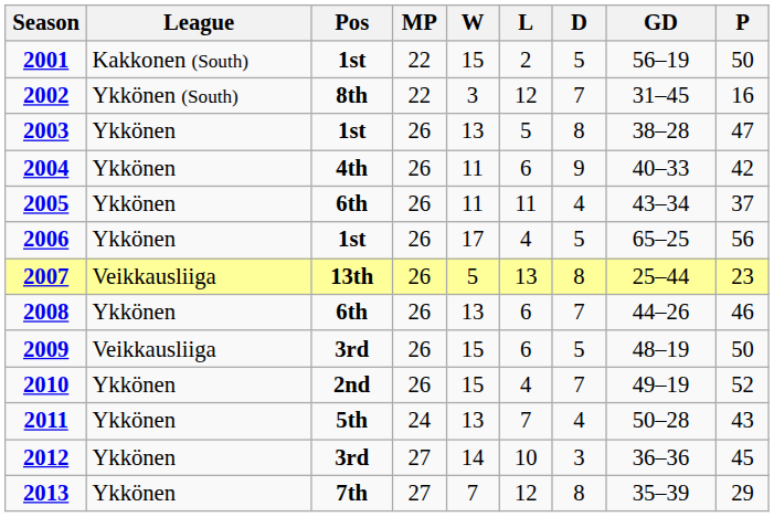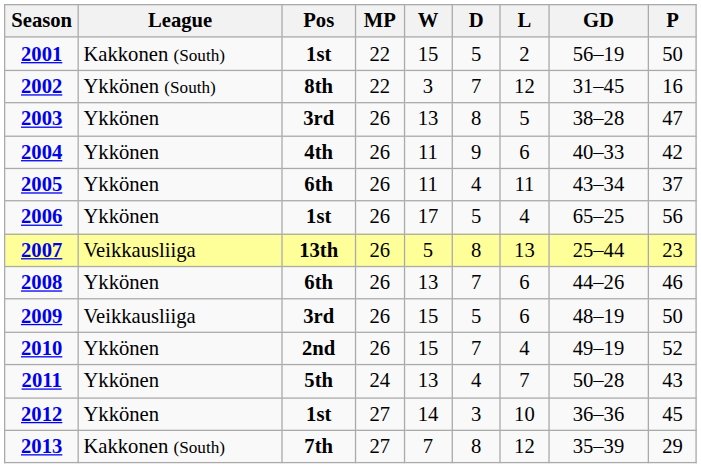 <table class="wikitable" style="text-align: center;">
 <tr>
 <th width="50">Season</th>
 <th width="150">League</th>
 <th width="50">Pos</th>
 <th width="30">MP</th>
 <th width="30">W</th>
+<th width="30">D</th>
 <th width="30">L</th>
-<th width="30">D</th>
 <th width="70">GD</th>
 <th width="30">P</th>
 </tr>
 <tr>
 <td><strong><a href='#'>2001</a></strong></td>
 <td align="left">Kakkonen <small>(South)</small></td>
 <td><strong>1st</strong></td>
 <td>22</td>
 <td>15</td>
+<td>5</td>
 <td>2</td>
-<td>5</td>
 <td>56–19</td>
 <td>50</td>
 </tr>
 <tr>
 <td><strong><a href='#'>2002</a></strong></td>
 <td align="left">Ykkönen <small>(South)</small></td>
 <td><strong>8th</strong></td>
 <td>22</td>
 <td>3</td>
+<td>7</td>
 <td>12</td>
-<td>7</td>
 <td>31–45</td>
 <td>16</td>
 </tr>
 <tr>
 <td><strong><a href='#'>2003</a></strong></td>
 <td align="left">Ykkönen</td>
-<td><strong>1st</strong></td>
+<td><strong>3rd</strong></td>
 <td>26</td>
 <td>13</td>
+<td>8</td>
 <td>5</td>
-<td>8</td>
 <td>38–28</td>
 <td>47</td>
 </tr>
 <tr>
 <td><strong><a href='#'>2004</a></strong></td>
 <td align="left">Ykkönen</td>
 <td><strong>4th</strong></td>
 <td>26</td>
 <td>11</td>
+<td>9</td>
 <td>6</td>
-<td>9</td>
 <td>40–33</td>
 <td>42</td>
 </tr>
 <tr>
 <td><strong><a href='#'>2005</a></strong></td>
 <td align="left">Ykkönen</td>
 <td><strong>6th</strong></td>
 <td>26</td>
 <td>11</td>
+<td>4</td>
 <td>11</td>
-<td>4</td>
 <td>43–34</td>
 <td>37</td>
 </tr>
 <tr>
 <td><strong><a href='#'>2006</a></strong></td>
 <td align="left">Ykkönen</td>
 <td><strong>1st</strong></td>
 <td>26</td>
 <td>17</td>
+<td>5</td>
 <td>4</td>
-<td>5</td>
 <td>65–25</td>
 <td>56</td>
 </tr>
 <tr bgcolor=#FFFF99>
 <td><strong><a href='#'>2007</a></strong></td>
 <td align="left">Veikkausliiga</td>
 <td><strong>13th</strong></td>
 <td>26</td>
 <td>5</td>
+<td>8</td>
 <td>13</td>
-<td>8</td>
 <td>25–44</td>
 <td>23</td>
 </tr>
 <tr>
 <td><strong><a href='#'>2008</a></strong></td>
 <td align="left">Ykkönen</td>
 <td><strong>6th</strong></td>
 <td>26</td>
 <td>13</td>
+<td>7</td>
 <td>6</td>
-<td>7</td>
 <td>44–26</td>
 <td>46</td>
 </tr>
 <tr>
 <td><strong><a href='#'>2009</a></strong></td>
 <td align="left">Veikkausliiga</td>
 <td><strong>3rd</strong></td>
 <td>26</td>
 <td>15</td>
+<td>5</td>
 <td>6</td>
-<td>5</td>
 <td>48–19</td>
 <td>50</td>
 </tr>
 <tr>
 <td><strong><a href='#'>2010</a></strong></td>
 <td align="left">Ykkönen</td>
 <td><strong>2nd</strong></td>
 <td>26</td>
 <td>15</td>
+<td>7</td>
 <td>4</td>
-<td>7</td>
 <td>49–19</td>
 <td>52</td>
 </tr>
 <tr>
 <td><strong><a href='#'>2011</a></strong></td>
 <td align="left">Ykkönen</td>
 <td><strong>5th</strong></td>
 <td>24</td>
 <td>13</td>
+<td>4</td>
 <td>7</td>
-<td>4</td>
 <td>50–28</td>
 <td>43</td>
 </tr>
 <tr>
 <td><strong><a href='#'>2012</a></strong></td>
 <td align="left">Ykkönen</td>
-<td><strong>3rd</strong></td>
+<td><strong>1st</strong></td>
 <td>27</td>
 <td>14</td>
+<td>3</td>
 <td>10</td>
-<td>3</td>
 <td>36–36</td>
 <td>45</td>
 </tr>
 <tr>
 <td><strong><a href='#'>2013</a></strong></td>
-<td align="left">Ykkönen</td>
+<td align="left">Kakkonen <small>(South)</small></td>
 <td><strong>7th</strong></td>
 <td>27</td>
 <td>7</td>
+<td>8</td>
 <td>12</td>
-<td>8</td>
 <td>35–39</td>
 <td>29</td>
 </tr>
 </table>
